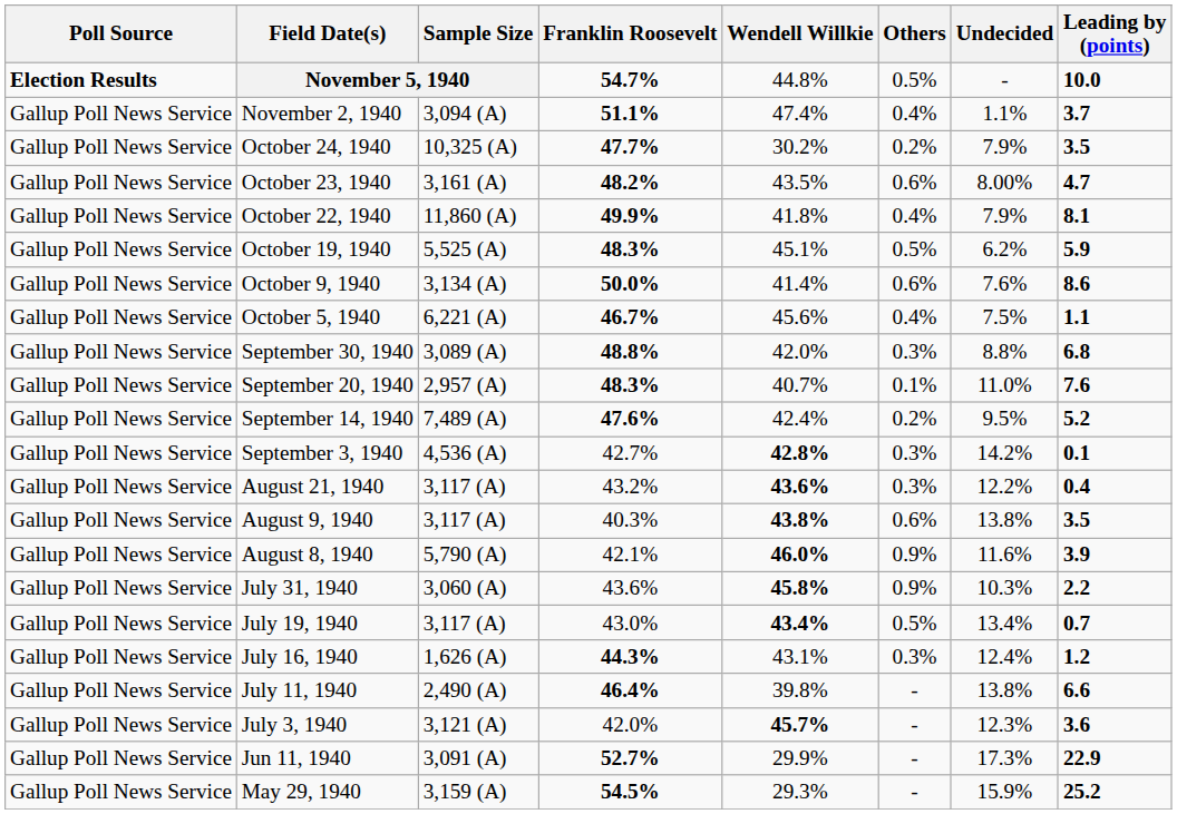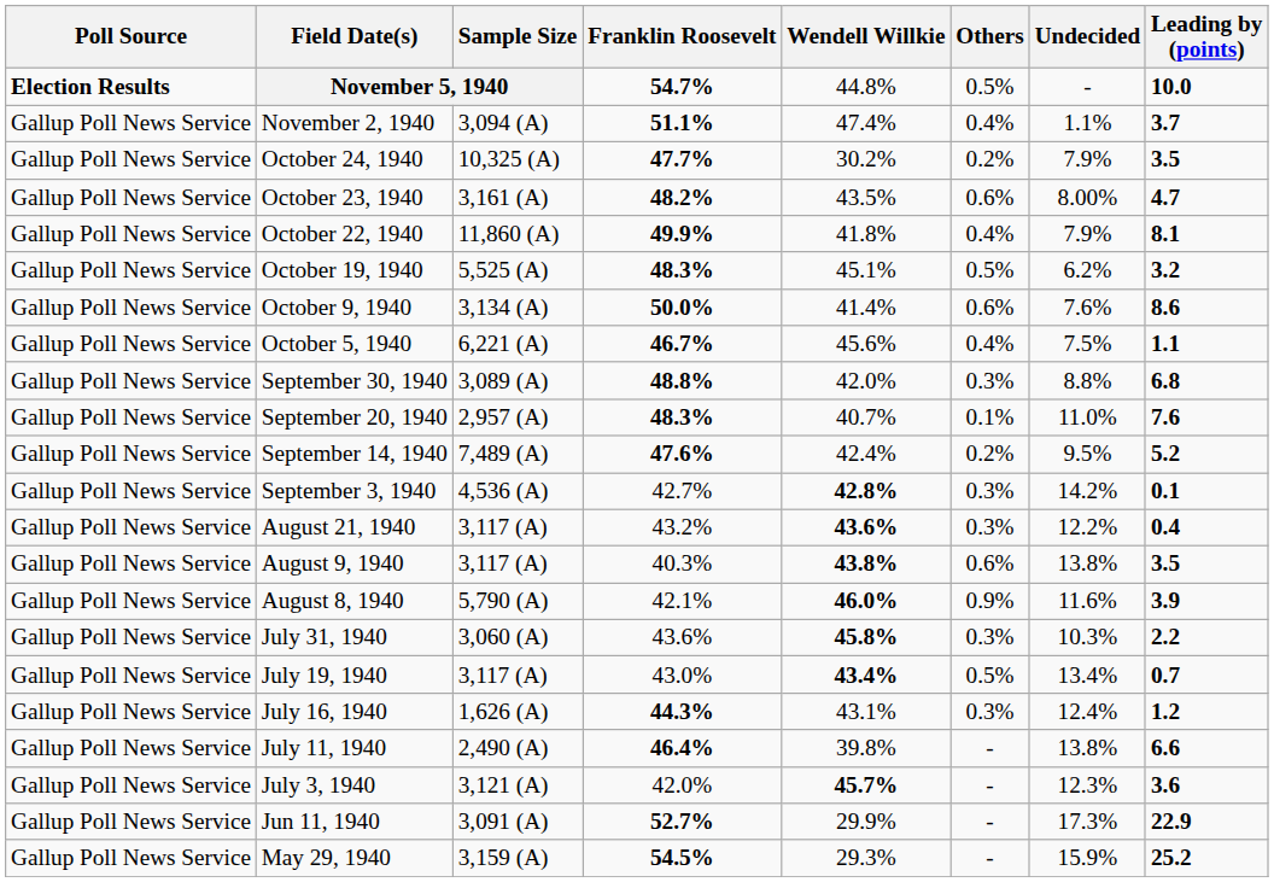 <table class="wikitable sortable collapsible">
 <tr>
 <th>Poll Source</th>
 <th>Field Date(s)</th>
 <th>Sample Size</th>
 <th>Franklin Roosevelt<br><small></small></th>
 <th>Wendell Willkie<br><small></small></th>
 <th>Others</th>
 <th>Undecided</th>
 <th>Leading by<br>(<a href='#'>points</a>)</th>
 </tr>
 <tr>
 <td><strong>Election Results</strong></td>
 <th colspan=2>November 5, 1940</th>
 <td align="center" ><strong>54.7%</strong></td>
 <td align="center">44.8%</td>
 <td align="center">0.5%</td>
 <td align="center">-</td>
 <td><strong>10.0</strong></td>
 </tr>
 <tr>
 <td>Gallup Poll News Service</td>
 <td>November 2, 1940</td>
 <td>3,094 (A)</td>
 <td align="center" ><strong>51.1%</strong></td>
 <td align="center">47.4%</td>
 <td align="center">0.4%</td>
 <td align="center">1.1%</td>
 <td><strong>3.7</strong></td>
 </tr>
 <tr>
 <td>Gallup Poll News Service</td>
 <td>October 24, 1940</td>
 <td>10,325 (A)</td>
 <td align="center" ><strong>47.7%</strong></td>
 <td align="center">30.2%</td>
 <td align="center">0.2%</td>
 <td align="center">7.9%</td>
 <td><strong>3.5</strong></td>
 </tr>
 <tr>
 <td>Gallup Poll News Service</td>
 <td>October 23, 1940</td>
 <td>3,161 (A)</td>
 <td align="center" ><strong>48.2%</strong></td>
 <td align="center">43.5%</td>
 <td align="center">0.6%</td>
 <td align="center">8.00%</td>
 <td><strong>4.7</strong></td>
 </tr>
 <tr>
 <td>Gallup Poll News Service</td>
 <td>October 22, 1940</td>
 <td>11,860 (A)</td>
 <td align="center" ><strong>49.9%</strong></td>
 <td align="center">41.8%</td>
 <td align="center">0.4%</td>
 <td align="center">7.9%</td>
 <td><strong>8.1</strong></td>
 </tr>
 <tr>
 <td>Gallup Poll News Service</td>
 <td>October 19, 1940</td>
 <td>5,525 (A)</td>
 <td align="center" ><strong>48.3%</strong></td>
 <td align="center">45.1%</td>
 <td align="center">0.5%</td>
 <td align="center">6.2%</td>
-<td><strong>5.9</strong></td>
+<td><strong>3.2</strong></td>
 </tr>
 <tr>
 <td>Gallup Poll News Service</td>
 <td>October 9, 1940</td>
 <td>3,134 (A)</td>
 <td align="center" ><strong>50.0%</strong></td>
 <td align="center">41.4%</td>
 <td align="center">0.6%</td>
 <td align="center">7.6%</td>
 <td><strong>8.6</strong></td>
 </tr>
 <tr>
 <td>Gallup Poll News Service</td>
 <td>October 5, 1940</td>
 <td>6,221 (A)</td>
 <td align="center" ><strong>46.7%</strong></td>
 <td align="center">45.6%</td>
 <td align="center">0.4%</td>
 <td align="center">7.5%</td>
 <td><strong>1.1</strong></td>
 </tr>
 <tr>
 <td>Gallup Poll News Service</td>
 <td>September 30, 1940</td>
 <td>3,089 (A)</td>
 <td align="center" ><strong>48.8%</strong></td>
 <td align="center">42.0%</td>
 <td align="center">0.3%</td>
 <td align="center">8.8%</td>
 <td><strong>6.8</strong></td>
 </tr>
 <tr>
 <td>Gallup Poll News Service</td>
 <td>September 20, 1940</td>
 <td>2,957 (A)</td>
 <td align="center" ><strong>48.3%</strong></td>
 <td align="center">40.7%</td>
 <td align="center">0.1%</td>
 <td align="center">11.0%</td>
 <td><strong>7.6</strong></td>
 </tr>
 <tr>
 <td>Gallup Poll News Service</td>
 <td>September 14, 1940</td>
 <td>7,489 (A)</td>
 <td align="center" ><strong>47.6%</strong></td>
 <td align="center">42.4%</td>
 <td align="center">0.2%</td>
 <td align="center">9.5%</td>
 <td><strong>5.2</strong></td>
 </tr>
 <tr>
 <td>Gallup Poll News Service</td>
 <td>September 3, 1940</td>
 <td>4,536 (A)</td>
 <td align="center">42.7%</td>
 <td align="center" ><strong>42.8%</strong></td>
 <td align="center">0.3%</td>
 <td align="center">14.2%</td>
 <td><strong>0.1</strong></td>
 </tr>
 <tr>
 <td>Gallup Poll News Service</td>
 <td>August 21, 1940</td>
 <td>3,117 (A)</td>
 <td align="center">43.2%</td>
 <td align="center" ><strong>43.6%</strong></td>
 <td align="center">0.3%</td>
 <td align="center">12.2%</td>
 <td><strong>0.4</strong></td>
 </tr>
 <tr>
 <td>Gallup Poll News Service</td>
 <td>August 9, 1940</td>
 <td>3,117 (A)</td>
 <td align="center">40.3%</td>
 <td align="center" ><strong>43.8%</strong></td>
 <td align="center">0.6%</td>
 <td align="center">13.8%</td>
 <td><strong>3.5</strong></td>
 </tr>
 <tr>
 <td>Gallup Poll News Service</td>
 <td>August 8, 1940</td>
 <td>5,790 (A)</td>
 <td align="center">42.1%</td>
 <td align="center" ><strong>46.0%</strong></td>
 <td align="center">0.9%</td>
 <td align="center">11.6%</td>
 <td><strong>3.9</strong></td>
 </tr>
 <tr>
 <td>Gallup Poll News Service</td>
 <td>July 31, 1940</td>
 <td>3,060 (A)</td>
 <td align="center">43.6%</td>
 <td align="center" ><strong>45.8%</strong></td>
-<td align="center">0.9%</td>
+<td align="center">0.3%</td>
 <td align="center">10.3%</td>
 <td><strong>2.2</strong></td>
 </tr>
 <tr>
 <td>Gallup Poll News Service</td>
 <td>July 19, 1940</td>
 <td>3,117 (A)</td>
 <td align="center">43.0%</td>
 <td align="center" ><strong>43.4%</strong></td>
 <td align="center">0.5%</td>
 <td align="center">13.4%</td>
 <td><strong>0.7</strong></td>
 </tr>
 <tr>
 <td>Gallup Poll News Service</td>
 <td>July 16, 1940</td>
 <td>1,626 (A)</td>
 <td align="center" ><strong>44.3%</strong></td>
 <td align="center">43.1%</td>
 <td align="center">0.3%</td>
 <td align="center">12.4%</td>
 <td><strong>1.2</strong></td>
 </tr>
 <tr>
 <td>Gallup Poll News Service</td>
 <td>July 11, 1940</td>
 <td>2,490 (A)</td>
 <td align="center" ><strong>46.4%</strong></td>
 <td align="center">39.8%</td>
 <td align="center">-</td>
 <td align="center">13.8%</td>
 <td><strong>6.6</strong></td>
 </tr>
 <tr>
 <td>Gallup Poll News Service</td>
 <td>July 3, 1940</td>
 <td>3,121 (A)</td>
 <td align="center">42.0%</td>
 <td align="center" ><strong>45.7%</strong></td>
 <td align="center">-</td>
 <td align="center">12.3%</td>
 <td><strong>3.6</strong></td>
 </tr>
 <tr>
 <td>Gallup Poll News Service</td>
 <td>Jun 11, 1940</td>
 <td>3,091 (A)</td>
 <td align="center" ><strong>52.7%</strong></td>
 <td align="center">29.9%</td>
 <td align="center">-</td>
 <td align="center">17.3%</td>
 <td><strong>22.9</strong></td>
 </tr>
 <tr>
 <td>Gallup Poll News Service</td>
 <td>May 29, 1940</td>
 <td>3,159 (A)</td>
 <td align="center" ><strong>54.5%</strong></td>
 <td align="center">29.3%</td>
 <td align="center">-</td>
 <td align="center">15.9%</td>
 <td><strong>25.2</strong></td>
 </tr>
 <tr>
 </tr>
 </table>
